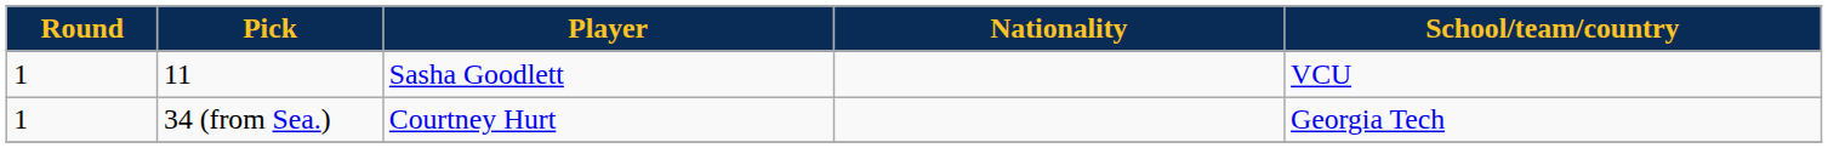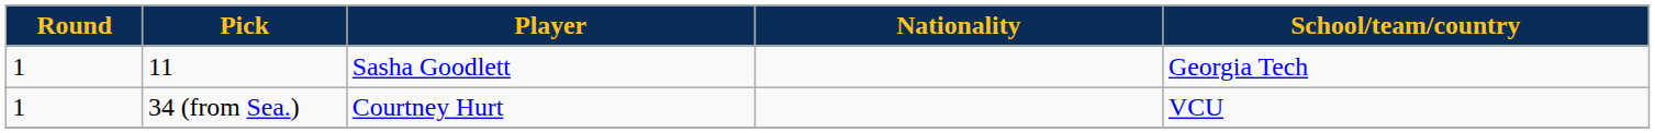 <table class="wikitable" style="width:80%; margin:1em auto;">
 <tr>
 <th style="background:#092C57; color:#FFC322;" width="2%">Round</th>
 <th style="background:#092C57; color:#FFC322;" width="5%">Pick</th>
 <th style="background:#092C57; color:#FFC322;" width="10%">Player</th>
 <th style="background:#092C57; color:#FFC322;" width="10%">Nationality</th>
 <th style="background:#092C57; color:#FFC322;" width="10%">School/team/country</th>
 </tr>
 <tr>
 <td>1</td>
 <td>11</td>
 <td><a href='#'>Sasha Goodlett</a></td>
 <td></td>
-<td><a href='#'>VCU</a></td>
+<td><a href='#'>Georgia Tech</a></td>
 </tr>
 <tr>
 <td>1</td>
 <td>34 (from <a href='#'>Sea.</a>)</td>
 <td><a href='#'>Courtney Hurt</a></td>
 <td></td>
-<td><a href='#'>Georgia Tech</a></td>
+<td><a href='#'>VCU</a></td>
 </tr>
 <tr>
 </tr>
 </table>
